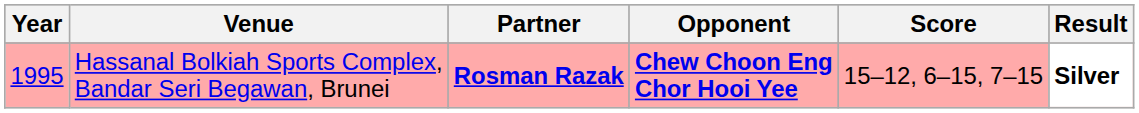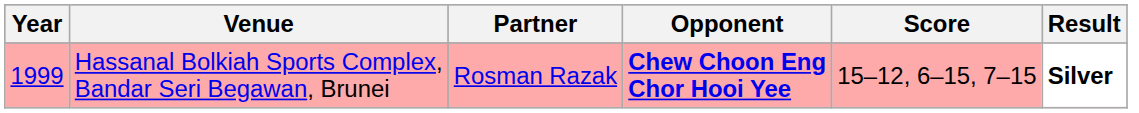 <table class="sortable wikitable" style="font-size: 90%;">
 <tr>
 <th>Year</th>
 <th>Venue</th>
 <th>Partner</th>
 <th>Opponent</th>
 <th>Score</th>
 <th>Result</th>
 </tr>
 <tr style="background:#FFAAAA">
-<td align="center"><a href='#'>1995</a></td>
+<td align="center"><a href='#'>1999</a></td>
 <td align="left"><a href='#'>Hassanal Bolkiah Sports Complex</a>,<br><a href='#'>Bandar Seri Begawan</a>, Brunei</td>
-<td align="left"><strong> <a href='#'>Rosman Razak</a></strong></td>
+<td align="left"> <a href='#'>Rosman Razak</a></td>
 <td align="left"><strong> <a href='#'>Chew Choon Eng</a><br> <a href='#'>Chor Hooi Yee</a></strong></td>
 <td align="left">15–12, 6–15, 7–15</td>
 <td style="text-align:left; background:white"> <strong>Silver</strong></td>
 </tr>
 </table>
